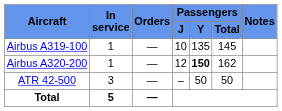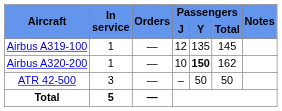 <table class="toccolours" border="1" cellpadding="3" style="margin:1em auto; border-collapse:collapse;text-align:center">
 <tr style="background:#6495ED;">
 <th rowspan=2><span>Aircraft</span></th>
 <th rowspan=2><span>In <br> service</span></th>
 <th rowspan=2><span>Orders</span></th>
 <th colspan=3><span>Passengers</span></th>
 <th rowspan=2><span>Notes</span></th>
 </tr>
 <tr style="background:#6495ED;">
 <th><abbr><span>J</span></abbr></th>
 <th><abbr><span>Y</span></abbr></th>
 <th><span>Total</span></th>
 </tr>
 <tr>
 <td><a href='#'>Airbus A319-100</a></td>
 <td>1</td>
 <td>—</td>
-<td>10</td>
+<td>12</td>
 <td>135</td>
 <td>145</td>
 <td></td>
 </tr>
 <tr>
 <td><a href='#'>Airbus A320-200</a></td>
 <td>1</td>
 <td>—</td>
-<td>12</td>
+<td>10</td>
 <td><strong>150</strong></td>
 <td>162</td>
 <td></td>
 </tr>
 <tr>
 <td><a href='#'>ATR 42-500</a></td>
 <td>3</td>
 <td>—</td>
 <td>–</td>
 <td>50</td>
 <td>50</td>
 <td></td>
 </tr>
 <tr>
 <th>Total</th>
 <th>5</th>
 <th>—</th>
 <th colspan=4></th>
 </tr>
 </table>
